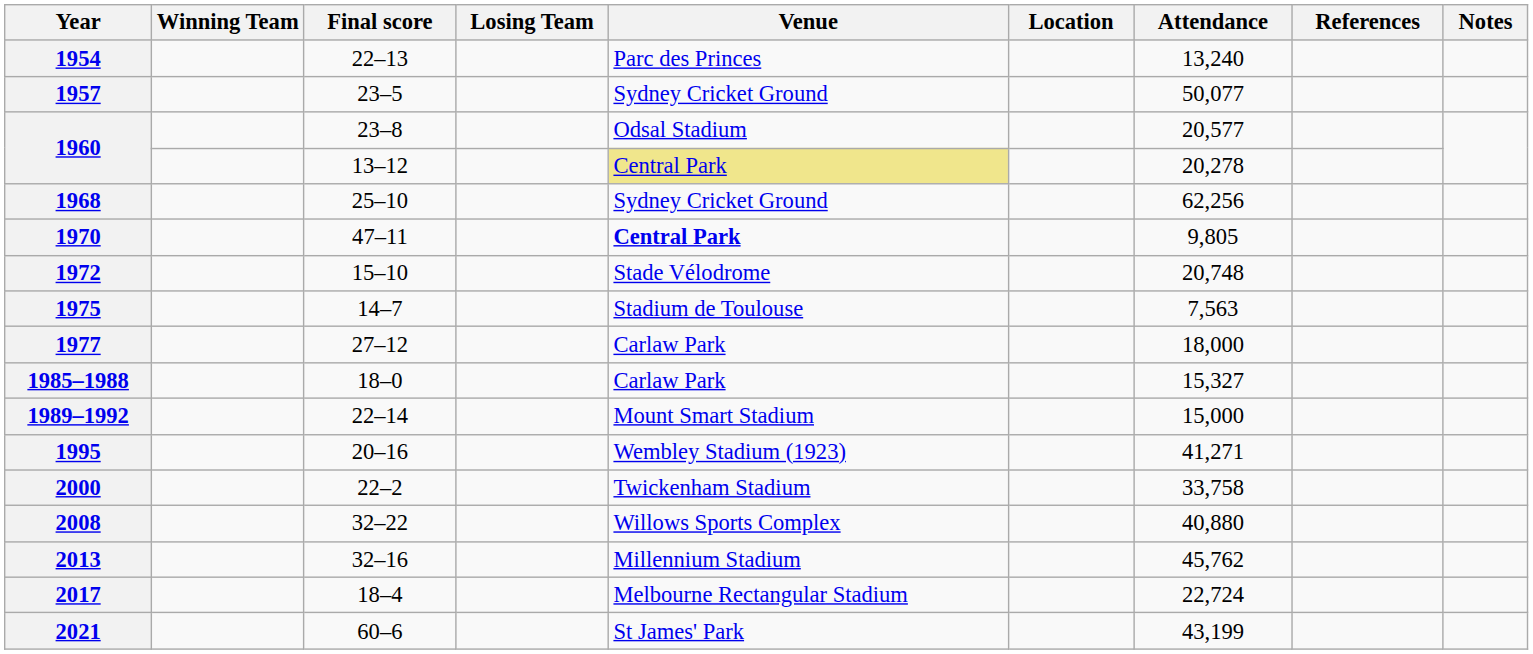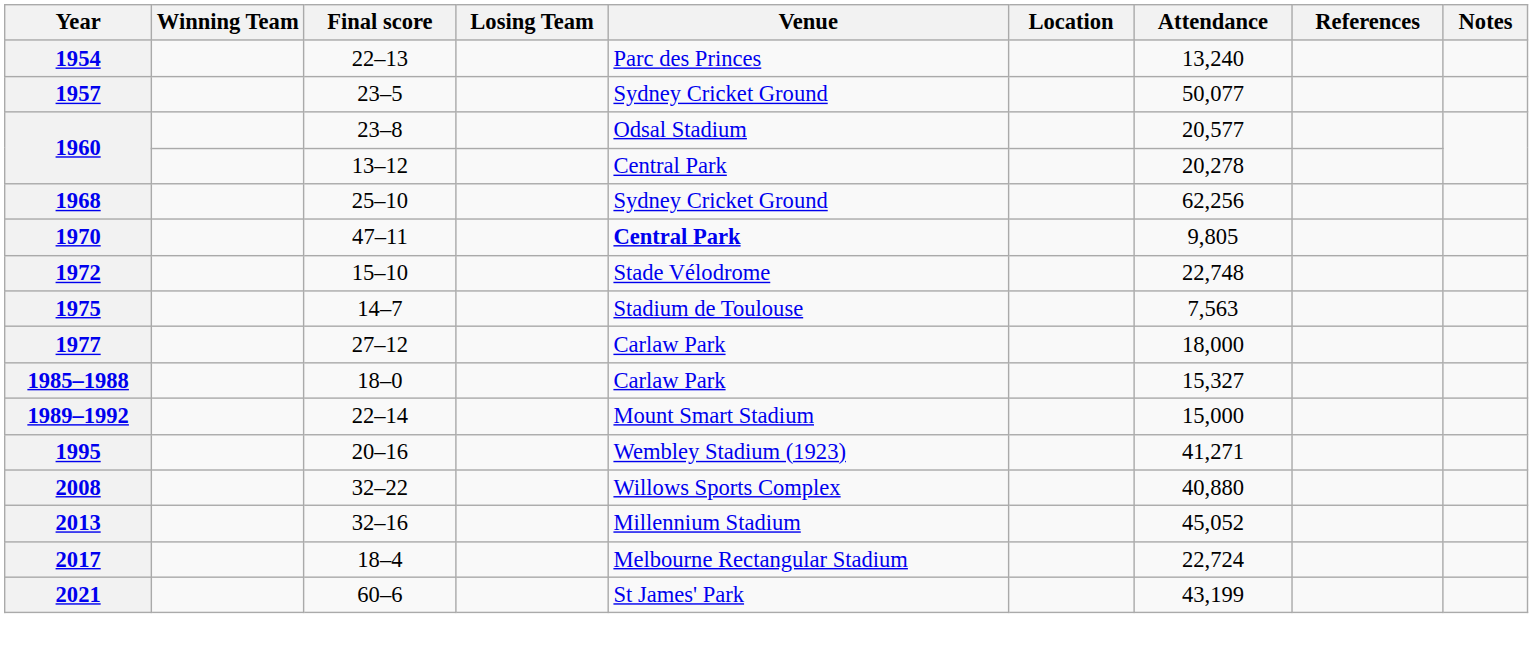 <table class="sortable plainrowheaders wikitable">
 <tr>
 <th scope="col">Year</th>
 <th scope="col" width="10%">Winning Team</th>
 <th scope="col">Final score</th>
 <th scope="col" width="10%">Losing Team</th>
 <th scope="col">Venue</th>
 <th scope="col">Location</th>
 <th scope="col">Attendance</th>
 <th class="unsortable" scope="col">References</th>
 <th scope="col">Notes</th>
 </tr>
 <tr>
 <th scope="row" style="text-align:center"><a href='#'>1954</a></th>
 <td align="right"><em></em></td>
 <td align="center">22–13</td>
 <td></td>
 <td><a href='#'>Parc des Princes</a></td>
 <td></td>
 <td align="center">13,240</td>
 <td align="center"></td>
 <td align="left"></td>
 </tr>
 <tr>
 <th scope="row" style="text-align:center"><a href='#'>1957</a></th>
 <td align="right"></td>
 <td align="center">23–5</td>
 <td></td>
 <td><a href='#'>Sydney Cricket Ground</a></td>
 <td></td>
 <td align="center">50,077</td>
 <td align="center"></td>
 <td></td>
 </tr>
 <tr>
 <th rowspan="2" scope="row" style="text-align:center"><a href='#'>1960</a></th>
 <td align="right"><em></em></td>
 <td align="center">23–8</td>
 <td></td>
 <td><a href='#'>Odsal Stadium</a></td>
 <td></td>
 <td align="center">20,577</td>
 <td align="center"></td>
 <td rowspan="2"></td>
 </tr>
 <tr>
 <td align="right"></td>
 <td align="center">13–12</td>
 <td></td>
-<td style="background: khaki;"><a href='#'>Central Park</a></td>
+<td><a href='#'>Central Park</a></td>
 <td></td>
 <td align="center">20,278</td>
 <td align="center"></td>
 </tr>
 <tr>
 <th scope="row" style="text-align:center"><a href='#'>1968</a></th>
 <td align="right"><em></em></td>
 <td align="center">25–10</td>
 <td></td>
 <td><a href='#'>Sydney Cricket Ground</a></td>
 <td></td>
 <td align="center">62,256</td>
 <td align="center"></td>
 <td></td>
 </tr>
 <tr>
 <th scope="row" style="text-align:center"><a href='#'>1970</a></th>
 <td align="right"></td>
 <td align="center">47–11</td>
 <td></td>
 <td><strong><a href='#'>Central Park</a></strong></td>
 <td></td>
 <td align="center">9,805</td>
 <td align="center"></td>
 <td></td>
 </tr>
 <tr>
 <th scope="row" style="text-align:center"><a href='#'>1972</a></th>
 <td align="right"><em></em></td>
 <td align="center">15–10</td>
 <td></td>
 <td><a href='#'>Stade Vélodrome</a></td>
 <td></td>
-<td align="center">20,748</td>
+<td align="center">22,748</td>
 <td align="center"></td>
 <td></td>
 </tr>
 <tr>
 <th scope="row" style="text-align:center"><a href='#'>1975</a></th>
 <td align="right"><em></em></td>
 <td align="center">14–7</td>
 <td></td>
 <td><a href='#'>Stadium de Toulouse</a></td>
 <td></td>
 <td align="center">7,563</td>
 <td align="center"></td>
 <td></td>
 </tr>
 <tr>
 <th scope="row" style="text-align:center"><a href='#'>1977</a></th>
 <td align="right"></td>
 <td align="center">27–12</td>
 <td><em></em></td>
 <td><a href='#'>Carlaw Park</a></td>
 <td></td>
 <td align="center">18,000</td>
 <td align="center"></td>
 <td></td>
 </tr>
 <tr>
 <th scope="row" style="text-align:center"><a href='#'>1985–1988</a></th>
 <td align="right"><em></em></td>
 <td align="center">18–0</td>
 <td></td>
 <td><a href='#'>Carlaw Park</a></td>
 <td></td>
 <td align="center">15,327</td>
 <td align="center"></td>
 <td></td>
 </tr>
 <tr>
 <th scope="row" style="text-align:center"><a href='#'>1989–1992</a></th>
 <td align="right"></td>
 <td align="center">22–14</td>
 <td><em></em></td>
 <td><a href='#'>Mount Smart Stadium</a></td>
 <td></td>
 <td align="center">15,000</td>
 <td align="center"></td>
 <td></td>
 </tr>
 <tr>
 <th scope="row" style="text-align:center"><a href='#'>1995</a></th>
 <td align="right"><em></em></td>
 <td align="center">20–16</td>
 <td></td>
 <td><a href='#'>Wembley Stadium (1923)</a></td>
 <td></td>
 <td align="center">41,271</td>
 <td align="center"></td>
 <td></td>
 </tr>
 <tr>
-<th scope="row" style="text-align:center"><a href='#'>2000</a></th>
-<td align="right"></td>
-<td align="center">22–2</td>
-<td><em></em></td>
-<td><a href='#'>Twickenham Stadium</a></td>
-<td></td>
-<td align="center">33,758</td>
-<td align="center"></td>
-<td></td>
-</tr>
-<tr>
 <th scope="row" style="text-align:center"><a href='#'>2008</a></th>
 <td align="right"></td>
 <td align="center">32–22</td>
 <td></td>
 <td><a href='#'>Willows Sports Complex</a></td>
 <td></td>
 <td align="center">40,880</td>
 <td align="center"></td>
 <td></td>
 </tr>
 <tr>
 <th scope="row" style="text-align:center"><a href='#'>2013</a></th>
 <td align="right"></td>
 <td align="center">32–16</td>
 <td><em></em></td>
 <td><a href='#'>Millennium Stadium</a></td>
 <td></td>
-<td align="center">45,762</td>
+<td align="center">45,052</td>
 <td align="center"></td>
 <td></td>
 </tr>
 <tr>
 <th scope="row" style="text-align:center"><a href='#'>2017</a></th>
 <td align="right"><em></em></td>
 <td align="center">18–4</td>
 <td></td>
 <td><a href='#'>Melbourne Rectangular Stadium</a></td>
 <td></td>
 <td align="center">22,724</td>
 <td align="center"></td>
 <td></td>
 </tr>
 <tr>
 <th scope="row" style="text-align:center"><a href='#'>2021</a></th>
 <td align="right"><em></em></td>
 <td align="center">60–6</td>
 <td></td>
 <td><a href='#'>St James' Park</a></td>
 <td></td>
 <td align="center">43,199</td>
 <td align="center"></td>
 <td></td>
 </tr>
 </table>
